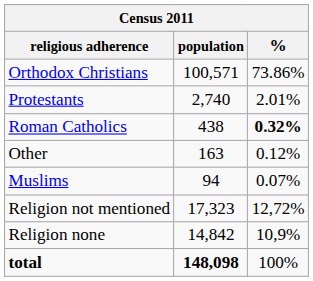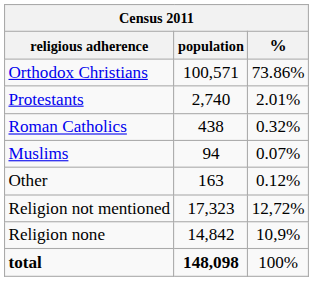 <table class="wikitable">
 <tr>
 <th colspan=3><small>Census 2011</small></th>
 </tr>
 <tr>
 <th><small>religious adherence</small></th>
 <th><small>population</small></th>
 <th>%</th>
 </tr>
 <tr>
 <td><a href='#'>Orthodox Christians</a></td>
 <td align="middle">100,571</td>
 <td align="middle">73.86%</td>
 </tr>
 <tr>
 <td><a href='#'>Protestants</a></td>
 <td align="middle">2,740</td>
 <td align="middle">2.01%</td>
 </tr>
 <tr>
 <td><a href='#'>Roman Catholics</a></td>
 <td align="middle">438</td>
-<td align="middle"><strong>0.32%</strong></td>
+<td align="middle">0.32%</td>
+</tr>
+<tr>
+<td><a href='#'>Muslims</a></td>
+<td align="middle">94</td>
+<td align="middle">0.07%</td>
 </tr>
 <tr>
 <td>Other</td>
 <td align="middle">163</td>
 <td align="middle">0.12%</td>
-</tr>
-<tr>
-<td><a href='#'>Muslims</a></td>
-<td align="middle">94</td>
-<td align="middle">0.07%</td>
 </tr>
 <tr>
 <td>Religion not mentioned</td>
 <td align="middle">17,323</td>
 <td align="middle">12,72%</td>
 </tr>
 <tr>
 <td>Religion none</td>
 <td align="middle">14,842</td>
 <td align="middle">10,9%</td>
 </tr>
 <tr>
 <td><strong>total</strong></td>
 <td align="middle"><strong>148,098</strong></td>
 <td align="middle">100%</td>
 </tr>
 </table>
